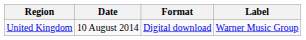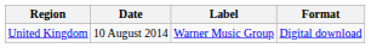 <table class=wikitable>
 <tr>
 <th>Region</th>
 <th>Date</th>
+<th>Label</th>
 <th>Format</th>
-<th>Label</th>
 </tr>
 <tr>
 <td><a href='#'>United Kingdom</a></td>
 <td>10 August 2014</td>
+<td><a href='#'>Warner Music Group</a></td>
 <td><a href='#'>Digital download</a></td>
-<td><a href='#'>Warner Music Group</a></td>
 </tr>
 </table>
